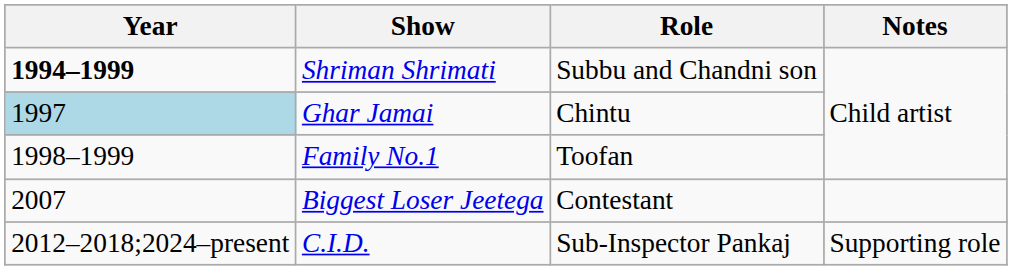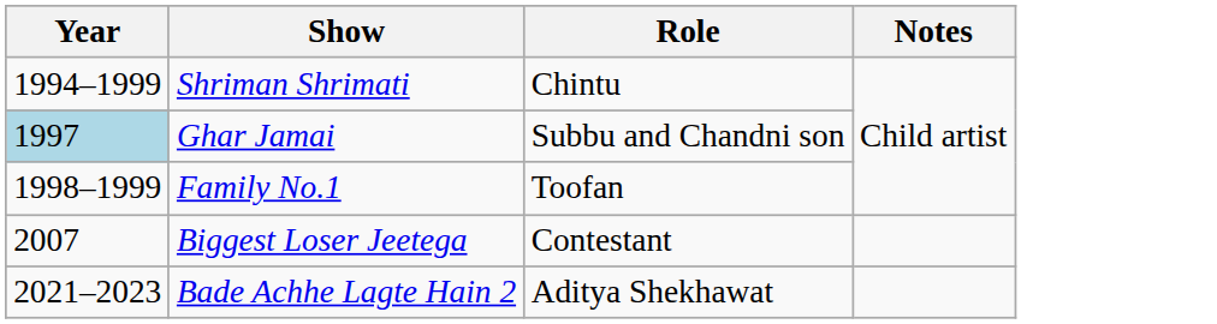 <table class="wikitable sortable plainrowheaders">
 <tr>
 <th scope="col">Year</th>
 <th scope="col">Show</th>
 <th scope="col">Role</th>
 <th scope="col">Notes</th>
 </tr>
 <tr>
-<td><strong>1994–1999</strong></td>
+<td>1994–1999</td>
 <td><em><a href='#'>Shriman Shrimati</a></em></td>
-<td>Subbu and Chandni son</td>
+<td>Chintu</td>
 <td Rowspan="3">Child artist</td>
 </tr>
 <tr>
 <td style="background: lightblue;">1997</td>
 <td><em><a href='#'>Ghar Jamai</a></em></td>
-<td>Chintu</td>
+<td>Subbu and Chandni son</td>
 </tr>
 <tr>
 <td>1998–1999</td>
 <td><em><a href='#'>Family No.1</a></em></td>
 <td>Toofan</td>
 </tr>
 <tr>
 <td>2007</td>
 <td><em><a href='#'>Biggest Loser Jeetega</a></em></td>
 <td>Contestant</td>
 <td></td>
 </tr>
 <tr>
-<td>2012–2018;2024–present</td>
-<td><em><a href='#'>C.I.D.</a></em></td>
-<td>Sub-Inspector Pankaj</td>
-<td>Supporting role</td>
+<td>2021–2023</td>
+<td><em><a href='#'>Bade Achhe Lagte Hain 2</a></em></td>
+<td>Aditya Shekhawat</td>
+<td></td>
 </tr>
 </table>
